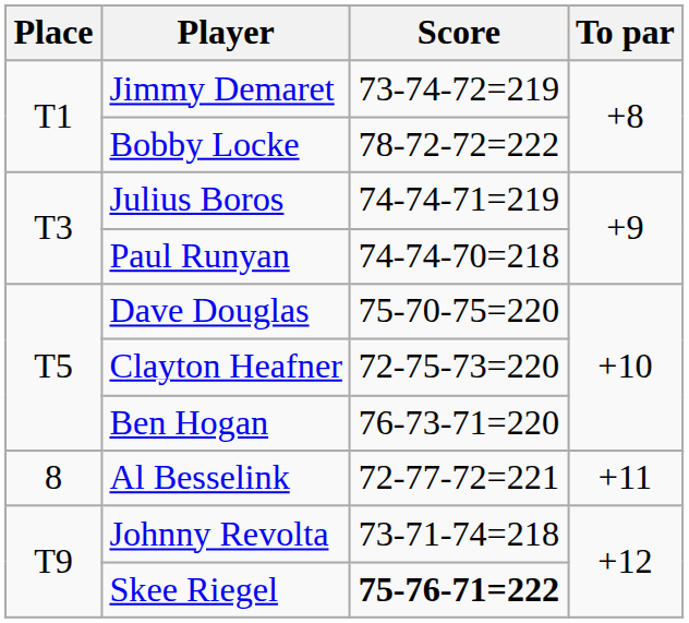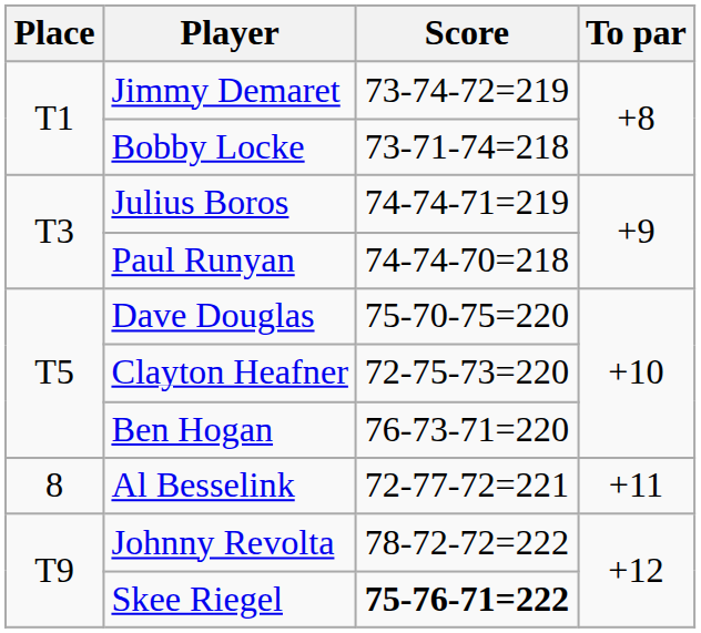 <table class=wikitable>
 <tr>
 <th>Place</th>
 <th>Player</th>
 <th>Score</th>
 <th>To par</th>
 </tr>
 <tr>
 <td rowspan=2 align=center>T1</td>
 <td> <a href='#'>Jimmy Demaret</a></td>
 <td>73-74-72=219</td>
 <td rowspan=2 align=center>+8</td>
 </tr>
 <tr>
 <td> <a href='#'>Bobby Locke</a></td>
-<td>78-72-72=222</td>
+<td>73-71-74=218</td>
 </tr>
 <tr>
 <td rowspan=2 align=center>T3</td>
 <td> <a href='#'>Julius Boros</a></td>
 <td>74-74-71=219</td>
 <td rowspan=2 align=center>+9</td>
 </tr>
 <tr>
 <td> <a href='#'>Paul Runyan</a></td>
 <td>74-74-70=218</td>
 </tr>
 <tr>
 <td rowspan=3 align=center>T5</td>
 <td> <a href='#'>Dave Douglas</a></td>
 <td>75-70-75=220</td>
 <td rowspan=3 align=center>+10</td>
 </tr>
 <tr>
 <td> <a href='#'>Clayton Heafner</a></td>
 <td>72-75-73=220</td>
 </tr>
 <tr>
 <td> <a href='#'>Ben Hogan</a></td>
 <td>76-73-71=220</td>
 </tr>
 <tr>
 <td align=center>8</td>
 <td> <a href='#'>Al Besselink</a></td>
 <td>72-77-72=221</td>
 <td align=center>+11</td>
 </tr>
 <tr>
 <td rowspan=2 align=center>T9</td>
 <td> <a href='#'>Johnny Revolta</a></td>
-<td>73-71-74=218</td>
+<td>78-72-72=222</td>
 <td rowspan=2 align=center>+12</td>
 </tr>
 <tr>
 <td> <a href='#'>Skee Riegel</a></td>
 <td><strong>75-76-71=222</strong></td>
 </tr>
 </table>
